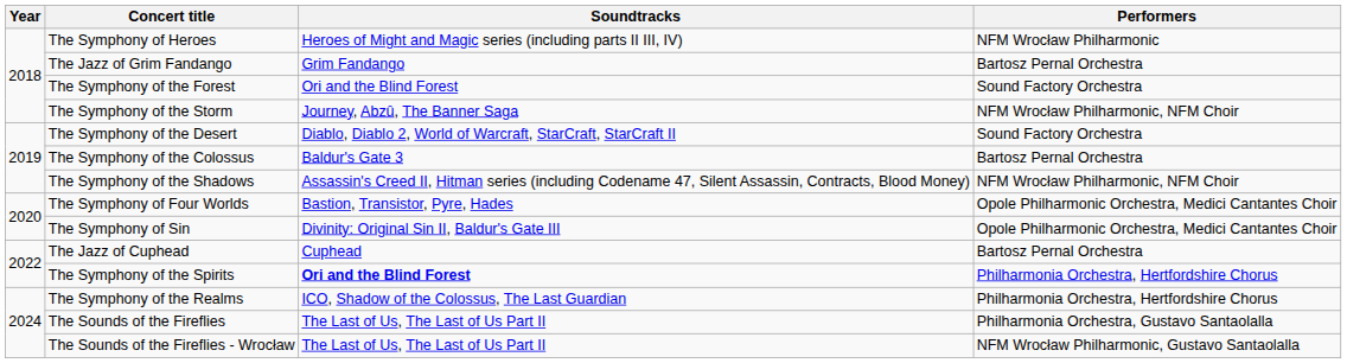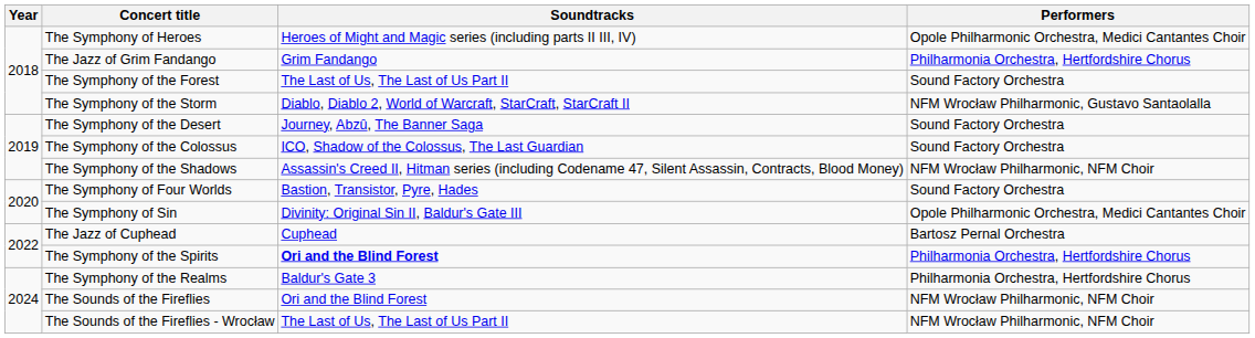 <table class="wikitable">
 <tr>
 <th>Year</th>
 <th>Concert title</th>
 <th>Soundtracks</th>
 <th>Performers</th>
 </tr>
 <tr>
 <td rowspan="4">2018</td>
 <td>The Symphony of Heroes</td>
 <td><a href='#'>Heroes of Might and Magic</a> series (including parts II III, IV)</td>
-<td>NFM Wrocław Philharmonic</td>
+<td>Opole Philharmonic Orchestra, Medici Cantantes Choir</td>
 </tr>
 <tr>
 <td>The Jazz of Grim Fandango</td>
 <td><a href='#'>Grim Fandango</a></td>
-<td>Bartosz Pernal Orchestra</td>
+<td><a href='#'>Philharmonia Orchestra</a>, <a href='#'>Hertfordshire Chorus</a></td>
 </tr>
 <tr>
 <td>The Symphony of the Forest</td>
-<td><a href='#'>Ori and the Blind Forest</a></td>
+<td><a href='#'>The Last of Us</a>, <a href='#'>The Last of Us Part II</a></td>
 <td>Sound Factory Orchestra</td>
 </tr>
 <tr>
 <td>The Symphony of the Storm</td>
-<td><a href='#'>Journey</a>, <a href='#'>Abzû</a>, <a href='#'>The Banner Saga</a></td>
-<td>NFM Wrocław Philharmonic, NFM Choir</td>
+<td><a href='#'>Diablo</a>, <a href='#'>Diablo 2</a>, <a href='#'>World of Warcraft</a>, <a href='#'>StarCraft</a>, <a href='#'>StarCraft II</a></td>
+<td>NFM Wrocław Philharmonic, Gustavo Santaolalla</td>
 </tr>
 <tr>
 <td rowspan="3">2019</td>
 <td>The Symphony of the Desert</td>
-<td><a href='#'>Diablo</a>, <a href='#'>Diablo 2</a>, <a href='#'>World of Warcraft</a>, <a href='#'>StarCraft</a>, <a href='#'>StarCraft II</a></td>
+<td><a href='#'>Journey</a>, <a href='#'>Abzû</a>, <a href='#'>The Banner Saga</a></td>
 <td>Sound Factory Orchestra</td>
 </tr>
 <tr>
 <td>The Symphony of the Colossus</td>
-<td><a href='#'>Baldur's Gate 3</a></td>
-<td>Bartosz Pernal Orchestra</td>
+<td><a href='#'>ICO</a>, <a href='#'>Shadow of the Colossus</a>, <a href='#'>The Last Guardian</a></td>
+<td>Sound Factory Orchestra</td>
 </tr>
 <tr>
 <td>The Symphony of the Shadows</td>
 <td><a href='#'>Assassin's Creed II</a>, <a href='#'>Hitman</a> series (including Codename 47, Silent Assassin, Contracts, Blood Money)</td>
 <td>NFM Wrocław Philharmonic, NFM Choir</td>
 </tr>
 <tr>
 <td rowspan="2">2020</td>
 <td>The Symphony of Four Worlds</td>
 <td><a href='#'>Bastion</a>, <a href='#'>Transistor</a>, <a href='#'>Pyre</a>, <a href='#'>Hades</a></td>
-<td>Opole Philharmonic Orchestra, Medici Cantantes Choir</td>
+<td>Sound Factory Orchestra</td>
 </tr>
 <tr>
 <td>The Symphony of Sin</td>
 <td><a href='#'>Divinity: Original Sin II</a>, <a href='#'>Baldur's Gate III</a></td>
 <td>Opole Philharmonic Orchestra, Medici Cantantes Choir</td>
 </tr>
 <tr>
 <td rowspan="2">2022</td>
 <td>The Jazz of Cuphead</td>
 <td><a href='#'>Cuphead</a></td>
 <td>Bartosz Pernal Orchestra</td>
 </tr>
 <tr>
 <td>The Symphony of the Spirits</td>
 <td><strong><a href='#'>Ori and the Blind Forest</a></strong></td>
 <td><a href='#'>Philharmonia Orchestra</a>, <a href='#'>Hertfordshire Chorus</a></td>
 </tr>
 <tr>
 <td rowspan="3">2024</td>
 <td>The Symphony of the Realms</td>
-<td><a href='#'>ICO</a>, <a href='#'>Shadow of the Colossus</a>, <a href='#'>The Last Guardian</a></td>
+<td><a href='#'>Baldur's Gate 3</a></td>
 <td>Philharmonia Orchestra, Hertfordshire Chorus</td>
 </tr>
 <tr>
 <td>The Sounds of the Fireflies</td>
-<td><a href='#'>The Last of Us</a>, <a href='#'>The Last of Us Part II</a></td>
-<td>Philharmonia Orchestra, Gustavo Santaolalla</td>
+<td><a href='#'>Ori and the Blind Forest</a></td>
+<td>NFM Wrocław Philharmonic, NFM Choir</td>
 </tr>
 <tr>
 <td>The Sounds of the Fireflies - Wrocław</td>
 <td><a href='#'>The Last of Us</a>, <a href='#'>The Last of Us Part II</a></td>
-<td>NFM Wrocław Philharmonic, Gustavo Santaolalla</td>
+<td>NFM Wrocław Philharmonic, NFM Choir</td>
 </tr>
 </table>
